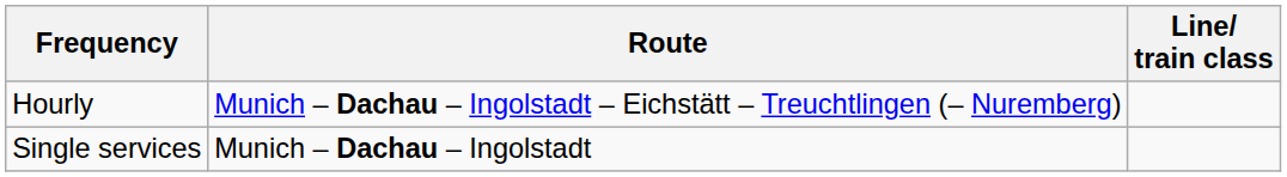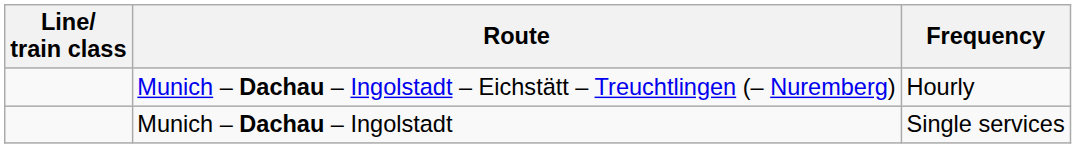 <table class="wikitable">
 <tr>
+<th>Line/<br>train class</th>
+<th>Route</th>
 <th>Frequency</th>
-<th>Route</th>
-<th>Line/<br>train class</th>
 </tr>
 <tr>
+<td align="center"></td>
+<td><a href='#'>Munich</a> – <strong>Dachau</strong> – <a href='#'>Ingolstadt</a> – Eichstätt – <a href='#'>Treuchtlingen</a> (– <a href='#'>Nuremberg</a>)</td>
 <td>Hourly</td>
-<td><a href='#'>Munich</a> – <strong>Dachau</strong> – <a href='#'>Ingolstadt</a> – Eichstätt – <a href='#'>Treuchtlingen</a> (– <a href='#'>Nuremberg</a>)</td>
-<td align="center"></td>
 </tr>
 <tr>
+<td align="center"></td>
+<td>Munich – <strong>Dachau</strong> – Ingolstadt</td>
 <td>Single services</td>
-<td>Munich – <strong>Dachau</strong> – Ingolstadt</td>
-<td align="center"></td>
 </tr>
 </table>
